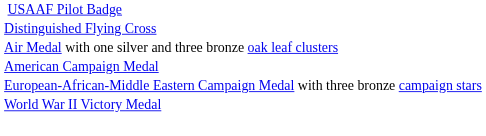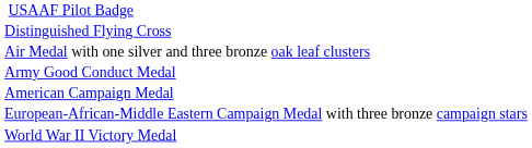 <table>
 <tr>
 <td colspan="2">  <a href='#'>USAAF Pilot Badge</a></td>
 </tr>
 <tr>
 <td></td>
 <td><a href='#'>Distinguished Flying Cross</a></td>
 </tr>
 <tr>
 <td></td>
 <td><a href='#'>Air Medal</a> with one silver and three bronze <a href='#'>oak leaf clusters</a></td>
+</tr>
+<tr>
+<td></td>
+<td><a href='#'>Army Good Conduct Medal</a></td>
 </tr>
 <tr>
 <td></td>
 <td><a href='#'>American Campaign Medal</a></td>
 </tr>
 <tr>
 <td></td>
 <td><a href='#'>European-African-Middle Eastern Campaign Medal</a> with three bronze <a href='#'>campaign stars</a></td>
 </tr>
 <tr>
 <td></td>
 <td><a href='#'>World War II Victory Medal</a></td>
 </tr>
 <tr>
 </tr>
 </table>
